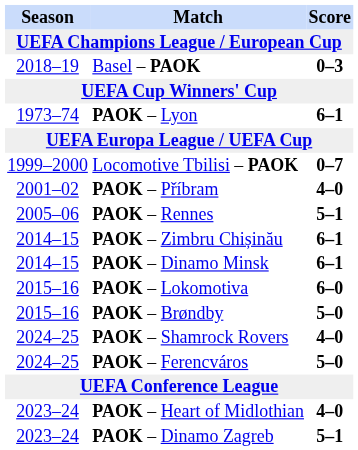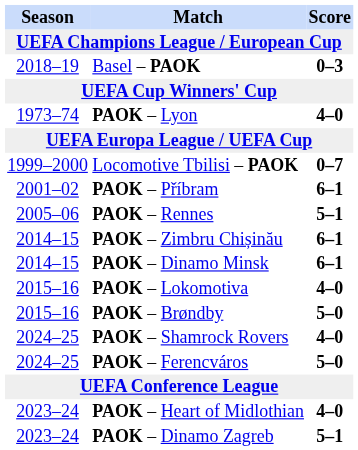 <table class="toccolours" border="0" cellpadding="2" cellspacing="0" align="left" style="margin:0.5em;">
 <tr bgcolor=#CADCFB>
 <th>Season</th>
 <th>Match</th>
 <th>Score</th>
 </tr>
 <tr>
 <th colspan="4" bgcolor=#EFEFEF><a href='#'>UEFA Champions League / European Cup</a></th>
 </tr>
 <tr>
 <td align="center"><a href='#'>2018–19</a></td>
 <td align="left"> <a href='#'>Basel</a> – <strong>PAOK</strong></td>
 <td align="center"><strong>0–3</strong></td>
 </tr>
 <tr>
 <th colspan="4" bgcolor=#EFEFEF><a href='#'>UEFA Cup Winners' Cup</a></th>
 </tr>
 <tr>
 <td align="center"><a href='#'>1973–74</a></td>
 <td align="left"><strong>PAOK</strong> –  <a href='#'>Lyon</a></td>
-<td align="center"><strong>6–1</strong></td>
+<td align="center"><strong>4–0</strong></td>
 </tr>
 <tr>
 <th colspan="4" bgcolor=#EFEFEF><a href='#'>UEFA Europa League / UEFA Cup</a></th>
 </tr>
 <tr>
 <td align="center"><a href='#'>1999–2000</a></td>
 <td align="left"> <a href='#'>Locomotive Tbilisi</a> – <strong>PAOK</strong></td>
 <td align="center"><strong>0–7</strong></td>
 </tr>
 <tr>
 <td align="center"><a href='#'>2001–02</a></td>
 <td align="left"><strong>PAOK</strong> –  <a href='#'>Příbram</a></td>
-<td align="center"><strong>4–0</strong></td>
+<td align="center"><strong>6–1</strong></td>
 </tr>
 <tr>
 <td align="center"><a href='#'>2005–06</a></td>
 <td align="left"><strong>PAOK</strong> –  <a href='#'>Rennes</a></td>
 <td align="center"><strong>5–1</strong></td>
 </tr>
 <tr>
 <td align="center"><a href='#'>2014–15</a></td>
 <td align="left"><strong>PAOK</strong> –  <a href='#'>Zimbru Chișinău</a></td>
 <td align="center"><strong>6–1</strong></td>
 </tr>
 <tr>
 <td align="center"><a href='#'>2014–15</a></td>
 <td align="left"><strong>PAOK</strong> –  <a href='#'>Dinamo Minsk</a></td>
 <td align="center"><strong>6–1</strong></td>
 </tr>
 <tr>
 <td align="center"><a href='#'>2015–16</a></td>
 <td align="left"><strong>PAOK</strong> –  <a href='#'>Lokomotiva</a></td>
-<td align="center"><strong>6–0</strong></td>
+<td align="center"><strong>4–0</strong></td>
 </tr>
 <tr>
 <td align="center"><a href='#'>2015–16</a></td>
 <td align="left"><strong>PAOK</strong> –  <a href='#'>Brøndby</a></td>
 <td align="center"><strong>5–0</strong></td>
 </tr>
 <tr>
 <td align="center"><a href='#'>2024–25</a></td>
 <td align="left"><strong>PAOK</strong> –  <a href='#'>Shamrock Rovers</a></td>
 <td align="center"><strong>4–0</strong></td>
 </tr>
 <tr>
 <td align="center"><a href='#'>2024–25</a></td>
 <td align="left"><strong>PAOK</strong> –  <a href='#'>Ferencváros</a></td>
 <td align="center"><strong>5–0</strong></td>
 </tr>
 <tr>
 <th colspan="4" bgcolor=#EFEFEF><a href='#'>UEFA Conference League</a></th>
 </tr>
 <tr>
 <td align="center"><a href='#'>2023–24</a></td>
 <td align="left"><strong>PAOK</strong> –  <a href='#'>Heart of Midlothian</a></td>
 <td align="center"><strong>4–0</strong></td>
 </tr>
 <tr>
 <td align="center"><a href='#'>2023–24</a></td>
 <td align="left"><strong>PAOK</strong> –  <a href='#'>Dinamo Zagreb</a></td>
 <td align="center"><strong>5–1</strong></td>
 </tr>
 </table>
